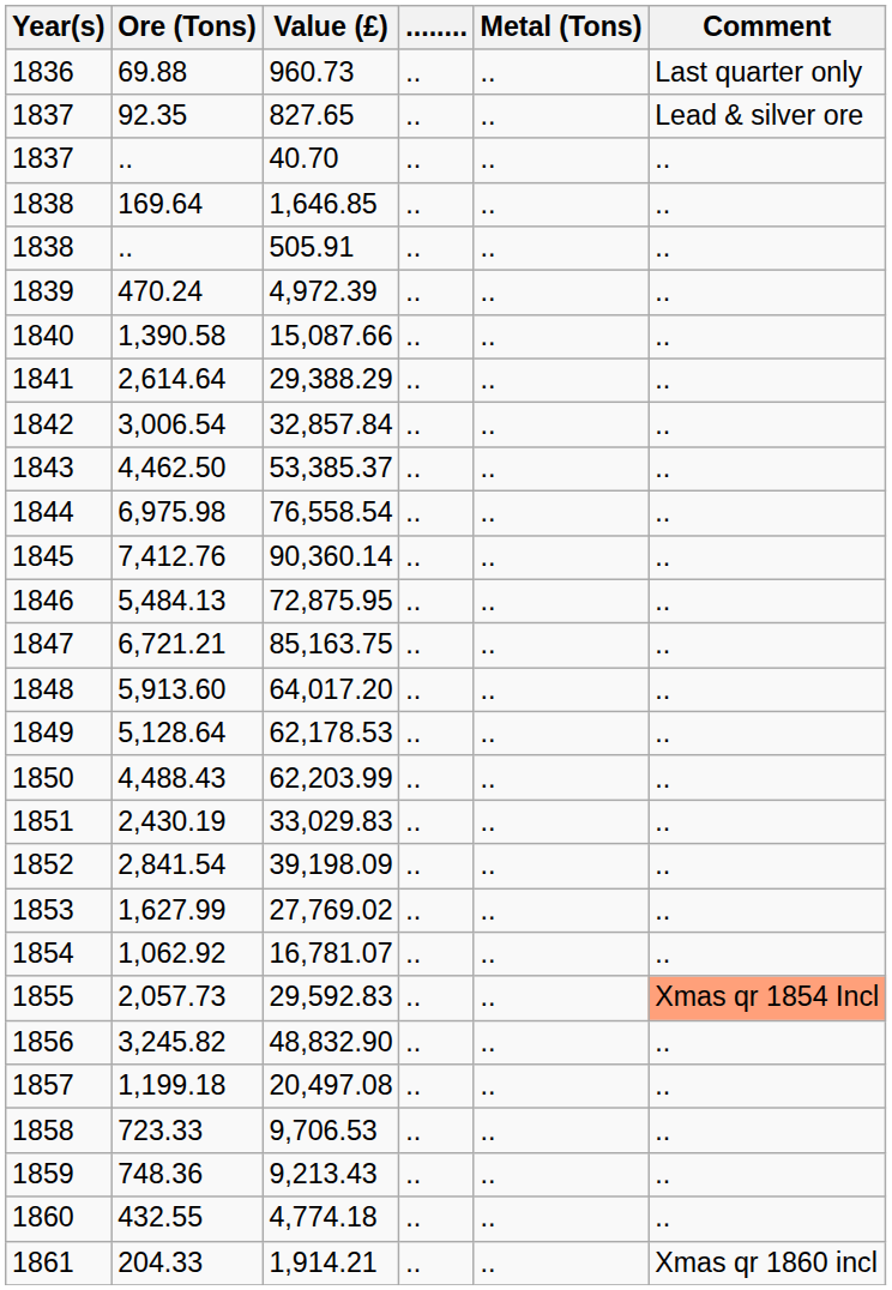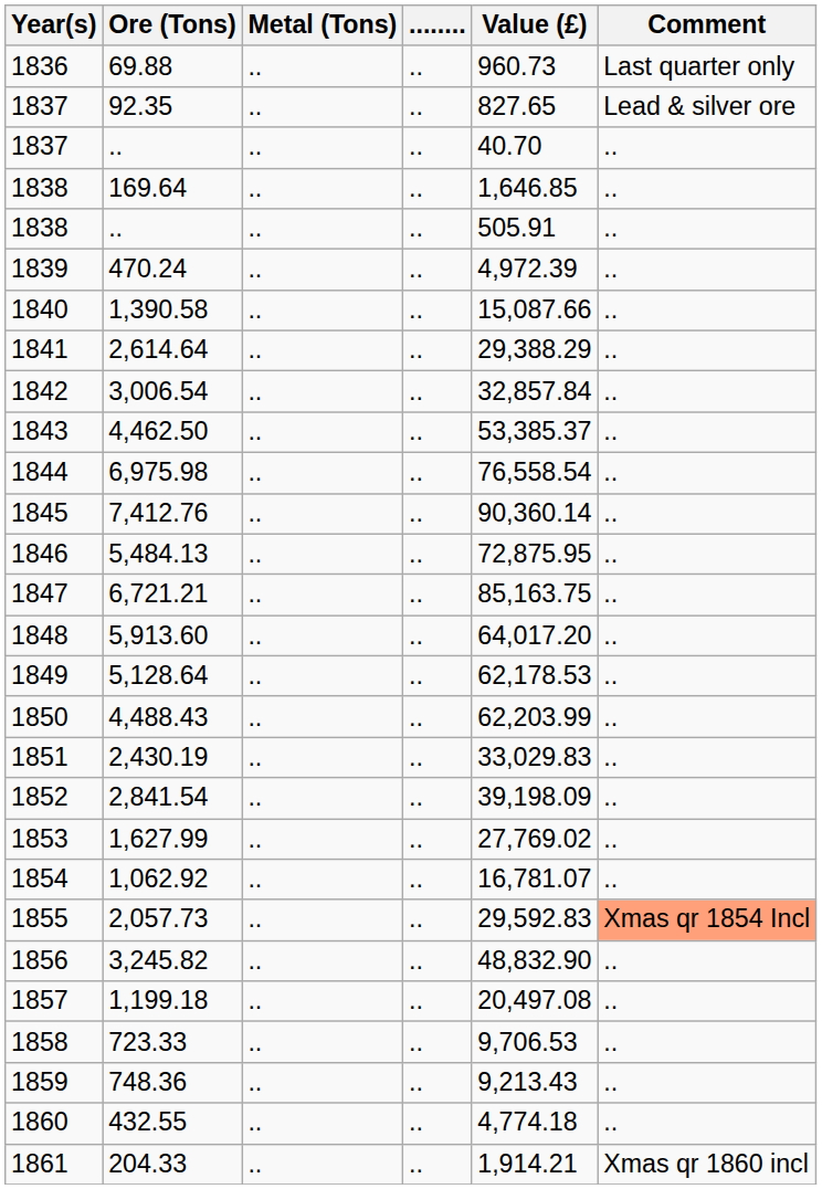 <table class="wikitable sortable mw-collapsible mw-collapsed">
 <tr>
 <th>Year(s)</th>
 <th>Ore (Tons)</th>
+<th>Metal (Tons)</th>
+<th>........</th>
 <th>Value (£)</th>
-<th>........</th>
-<th>Metal (Tons)</th>
 <th>Comment</th>
 </tr>
 <tr>
 <td>1836</td>
 <td>69.88</td>
-<td>960.73</td>
 <td>..</td>
 <td>..</td>
+<td>960.73</td>
 <td>Last quarter only</td>
 </tr>
 <tr>
 <td>1837</td>
 <td>92.35</td>
-<td>827.65</td>
 <td>..</td>
 <td>..</td>
+<td>827.65</td>
 <td>Lead & silver ore</td>
 </tr>
 <tr>
 <td>1837</td>
 <td>..</td>
-<td>40.70</td>
 <td>..</td>
 <td>..</td>
+<td>40.70</td>
 <td>..</td>
 </tr>
 <tr>
 <td>1838</td>
 <td>169.64</td>
-<td>1,646.85</td>
 <td>..</td>
 <td>..</td>
+<td>1,646.85</td>
 <td>..</td>
 </tr>
 <tr>
 <td>1838</td>
 <td>..</td>
-<td>505.91</td>
 <td>..</td>
 <td>..</td>
+<td>505.91</td>
 <td>..</td>
 </tr>
 <tr>
 <td>1839</td>
 <td>470.24</td>
-<td>4,972.39</td>
 <td>..</td>
 <td>..</td>
+<td>4,972.39</td>
 <td>..</td>
 </tr>
 <tr>
 <td>1840</td>
 <td>1,390.58</td>
-<td>15,087.66</td>
 <td>..</td>
 <td>..</td>
+<td>15,087.66</td>
 <td>..</td>
 </tr>
 <tr>
 <td>1841</td>
 <td>2,614.64</td>
-<td>29,388.29</td>
 <td>..</td>
 <td>..</td>
+<td>29,388.29</td>
 <td>..</td>
 </tr>
 <tr>
 <td>1842</td>
 <td>3,006.54</td>
-<td>32,857.84</td>
 <td>..</td>
 <td>..</td>
+<td>32,857.84</td>
 <td>..</td>
 </tr>
 <tr>
 <td>1843</td>
 <td>4,462.50</td>
-<td>53,385.37</td>
 <td>..</td>
 <td>..</td>
+<td>53,385.37</td>
 <td>..</td>
 </tr>
 <tr>
 <td>1844</td>
 <td>6,975.98</td>
-<td>76,558.54</td>
 <td>..</td>
 <td>..</td>
+<td>76,558.54</td>
 <td>..</td>
 </tr>
 <tr>
 <td>1845</td>
 <td>7,412.76</td>
-<td>90,360.14</td>
 <td>..</td>
 <td>..</td>
+<td>90,360.14</td>
 <td>..</td>
 </tr>
 <tr>
 <td>1846</td>
 <td>5,484.13</td>
-<td>72,875.95</td>
 <td>..</td>
 <td>..</td>
+<td>72,875.95</td>
 <td>..</td>
 </tr>
 <tr>
 <td>1847</td>
 <td>6,721.21</td>
-<td>85,163.75</td>
 <td>..</td>
 <td>..</td>
+<td>85,163.75</td>
 <td>..</td>
 </tr>
 <tr>
 <td>1848</td>
 <td>5,913.60</td>
-<td>64,017.20</td>
 <td>..</td>
 <td>..</td>
+<td>64,017.20</td>
 <td>..</td>
 </tr>
 <tr>
 <td>1849</td>
 <td>5,128.64</td>
-<td>62,178.53</td>
 <td>..</td>
 <td>..</td>
+<td>62,178.53</td>
 <td>..</td>
 </tr>
 <tr>
 <td>1850</td>
 <td>4,488.43</td>
-<td>62,203.99</td>
 <td>..</td>
 <td>..</td>
+<td>62,203.99</td>
 <td>..</td>
 </tr>
 <tr>
 <td>1851</td>
 <td>2,430.19</td>
-<td>33,029.83</td>
 <td>..</td>
 <td>..</td>
+<td>33,029.83</td>
 <td>..</td>
 </tr>
 <tr>
 <td>1852</td>
 <td>2,841.54</td>
-<td>39,198.09</td>
 <td>..</td>
 <td>..</td>
+<td>39,198.09</td>
 <td>..</td>
 </tr>
 <tr>
 <td>1853</td>
 <td>1,627.99</td>
-<td>27,769.02</td>
 <td>..</td>
 <td>..</td>
+<td>27,769.02</td>
 <td>..</td>
 </tr>
 <tr>
 <td>1854</td>
 <td>1,062.92</td>
-<td>16,781.07</td>
 <td>..</td>
 <td>..</td>
+<td>16,781.07</td>
 <td>..</td>
 </tr>
 <tr>
 <td>1855</td>
 <td>2,057.73</td>
-<td>29,592.83</td>
 <td>..</td>
 <td>..</td>
+<td>29,592.83</td>
 <td style="background: lightsalmon;">Xmas qr 1854 Incl</td>
 </tr>
 <tr>
 <td>1856</td>
 <td>3,245.82</td>
-<td>48,832.90</td>
 <td>..</td>
 <td>..</td>
+<td>48,832.90</td>
 <td>..</td>
 </tr>
 <tr>
 <td>1857</td>
 <td>1,199.18</td>
-<td>20,497.08</td>
 <td>..</td>
 <td>..</td>
+<td>20,497.08</td>
 <td>..</td>
 </tr>
 <tr>
 <td>1858</td>
 <td>723.33</td>
-<td>9,706.53</td>
 <td>..</td>
 <td>..</td>
+<td>9,706.53</td>
 <td>..</td>
 </tr>
 <tr>
 <td>1859</td>
 <td>748.36</td>
-<td>9,213.43</td>
 <td>..</td>
 <td>..</td>
+<td>9,213.43</td>
 <td>..</td>
 </tr>
 <tr>
 <td>1860</td>
 <td>432.55</td>
-<td>4,774.18</td>
 <td>..</td>
 <td>..</td>
+<td>4,774.18</td>
 <td>..</td>
 </tr>
 <tr>
 <td>1861</td>
 <td>204.33</td>
-<td>1,914.21</td>
 <td>..</td>
 <td>..</td>
+<td>1,914.21</td>
 <td>Xmas qr 1860 incl</td>
 </tr>
 </table>
